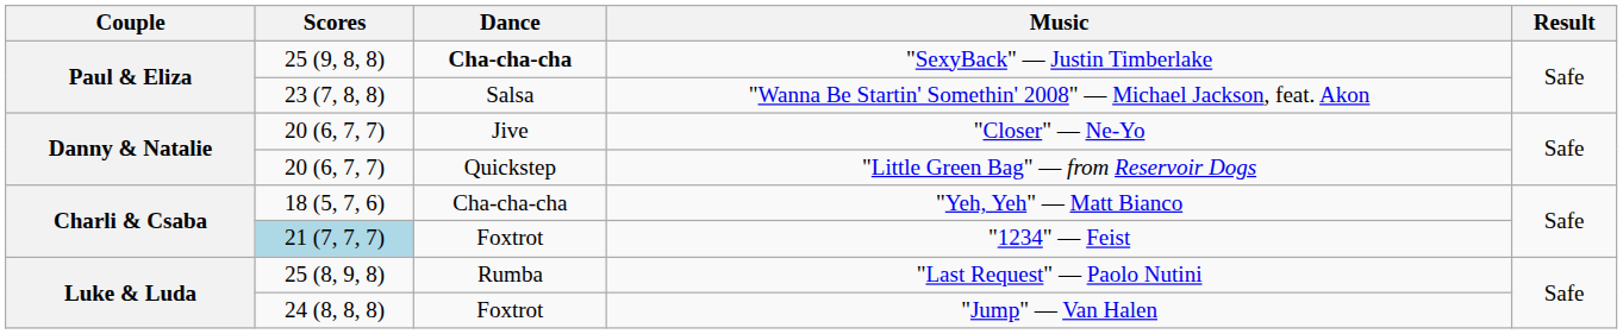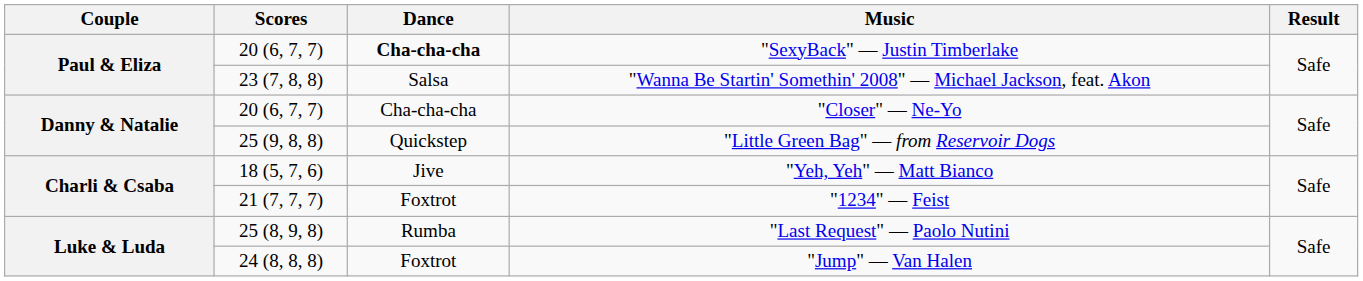 <table class="wikitable sortable" style="text-align:center; width: 90%">
 <tr>
 <th scope="col">Couple</th>
 <th scope="col">Scores</th>
 <th scope="col">Dance</th>
 <th scope="col" class="unsortable">Music</th>
 <th scope="col" class="unsortable">Result</th>
 </tr>
 <tr>
 <th scope="row" rowspan=2>Paul & Eliza</th>
-<td>25 (9, 8, 8)</td>
+<td>20 (6, 7, 7)</td>
 <td><strong>Cha-cha-cha</strong></td>
 <td>"<a href='#'>SexyBack</a>" — <a href='#'>Justin Timberlake</a></td>
 <td rowspan=2>Safe</td>
 </tr>
 <tr>
 <td>23 (7, 8, 8)</td>
 <td>Salsa</td>
 <td>"<a href='#'>Wanna Be Startin' Somethin' 2008</a>" — <a href='#'>Michael Jackson</a>, feat. <a href='#'>Akon</a></td>
 </tr>
 <tr>
 <th scope="row" rowspan=2>Danny & Natalie</th>
 <td>20 (6, 7, 7)</td>
-<td>Jive</td>
+<td>Cha-cha-cha</td>
 <td>"<a href='#'>Closer</a>" — <a href='#'>Ne-Yo</a></td>
 <td rowspan=2>Safe</td>
 </tr>
 <tr>
-<td>20 (6, 7, 7)</td>
+<td>25 (9, 8, 8)</td>
 <td>Quickstep</td>
 <td>"<a href='#'>Little Green Bag</a>" — <em>from <a href='#'>Reservoir Dogs</a></em></td>
 </tr>
 <tr>
 <th scope="row" rowspan=2>Charli & Csaba</th>
 <td>18 (5, 7, 6)</td>
-<td>Cha-cha-cha</td>
+<td>Jive</td>
 <td>"<a href='#'>Yeh, Yeh</a>" — <a href='#'>Matt Bianco</a></td>
 <td rowspan=2>Safe</td>
 </tr>
 <tr>
-<td style="background: lightblue;">21 (7, 7, 7)</td>
+<td>21 (7, 7, 7)</td>
 <td>Foxtrot</td>
 <td>"<a href='#'>1234</a>" — <a href='#'>Feist</a></td>
 </tr>
 <tr>
 <th scope="row" rowspan=2>Luke & Luda</th>
 <td>25 (8, 9, 8)</td>
 <td>Rumba</td>
 <td>"<a href='#'>Last Request</a>" — <a href='#'>Paolo Nutini</a></td>
 <td rowspan=2>Safe</td>
 </tr>
 <tr>
 <td>24 (8, 8, 8)</td>
 <td>Foxtrot</td>
 <td>"<a href='#'>Jump</a>" — <a href='#'>Van Halen</a></td>
 </tr>
 </table>
